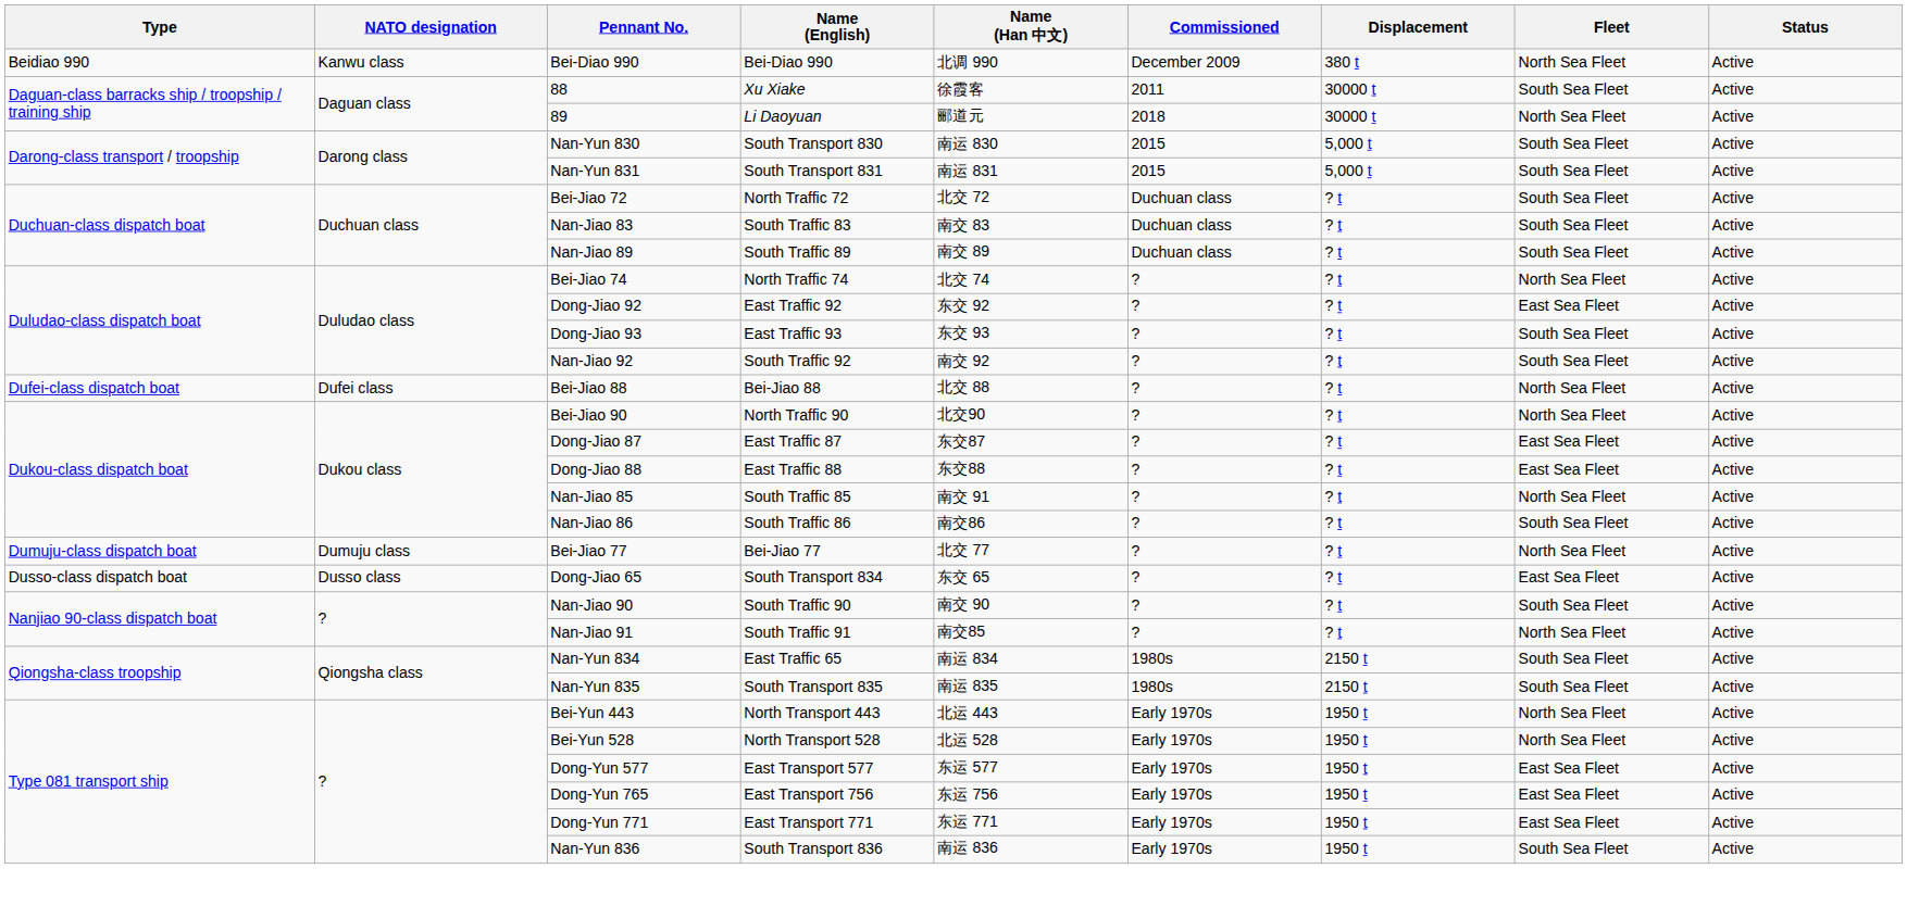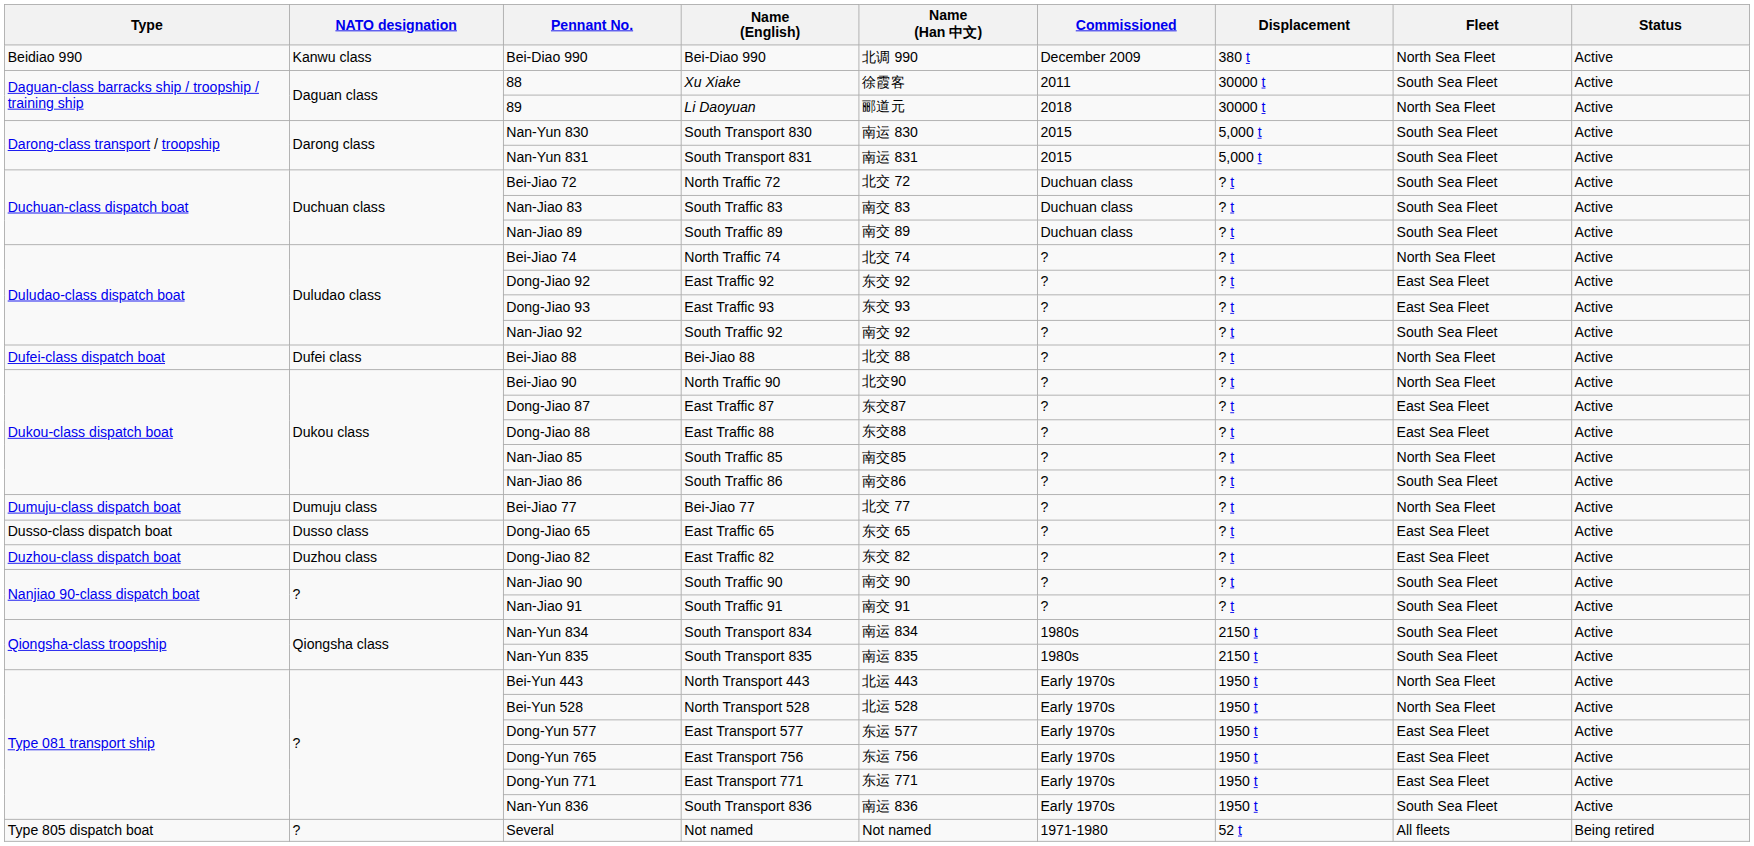 <table class="wikitable sortable"  style="margin:auto; width:100%;">
 <tr>
 <th style="text-align:center; width:16%;">Type</th>
 <th style="text-align:center; width:12%;"><a href='#'>NATO designation</a></th>
 <th style="text-align:center; width:10%;"><a href='#'>Pennant No.</a></th>
 <th style="text-align:center; width:10%;">Name<br>(English)</th>
 <th style="text-align:center; width:10%;">Name<br>(Han 中文)</th>
 <th style="text-align:center; width:10%;"><a href='#'>Commissioned</a></th>
 <th style="text-align:center; width:10%;">Displacement</th>
 <th style="text-align:center; width:10%;">Fleet</th>
 <th style="text-align:center; width:10%;">Status</th>
 </tr>
 <tr>
 <td>Beidiao 990</td>
 <td>Kanwu class</td>
 <td>Bei-Diao 990</td>
 <td>Bei-Diao 990</td>
 <td>北调 990</td>
 <td>December 2009</td>
 <td>380 <a href='#'>t</a></td>
 <td>North Sea Fleet</td>
 <td><span>Active</span></td>
 </tr>
 <tr>
 <td rowspan="2"><a href='#'>Daguan-class barracks ship / troopship / training ship</a></td>
 <td rowspan="2">Daguan class</td>
 <td>88</td>
 <td><em>Xu Xiake</em></td>
 <td>徐霞客</td>
 <td>2011</td>
 <td>30000 <a href='#'>t</a></td>
 <td>South Sea Fleet</td>
 <td><span>Active</span></td>
 </tr>
 <tr>
 <td>89</td>
 <td><em>Li Daoyuan</em></td>
 <td>郦道元</td>
 <td>2018</td>
 <td>30000 <a href='#'>t</a></td>
 <td>North Sea Fleet</td>
 <td><span>Active</span></td>
 </tr>
 <tr>
 <td rowspan="2"><a href='#'>Darong-class transport</a> / <a href='#'>troopship</a></td>
 <td rowspan="2">Darong class</td>
 <td>Nan-Yun 830</td>
 <td>South Transport 830</td>
 <td>南运 830</td>
 <td>2015</td>
 <td>5,000 <a href='#'>t</a></td>
 <td>South Sea Fleet</td>
 <td><span>Active</span></td>
 </tr>
 <tr>
 <td>Nan-Yun 831</td>
 <td>South Transport 831</td>
 <td>南运 831</td>
 <td>2015</td>
 <td>5,000 <a href='#'>t</a></td>
 <td>South Sea Fleet</td>
 <td><span>Active</span></td>
 </tr>
 <tr>
 <td rowspan="3"><a href='#'>Duchuan-class dispatch boat</a></td>
 <td rowspan="3">Duchuan class</td>
 <td>Bei-Jiao 72</td>
 <td>North Traffic 72</td>
 <td>北交 72</td>
 <td>Duchuan class</td>
 <td>? <a href='#'>t</a></td>
 <td>South Sea Fleet</td>
 <td><span>Active</span></td>
 </tr>
 <tr>
 <td>Nan-Jiao 83</td>
 <td>South Traffic 83</td>
 <td>南交 83</td>
 <td>Duchuan class</td>
 <td>? <a href='#'>t</a></td>
 <td>South Sea Fleet</td>
 <td><span>Active</span></td>
 </tr>
 <tr>
 <td>Nan-Jiao 89</td>
 <td>South Traffic 89</td>
 <td>南交 89</td>
 <td>Duchuan class</td>
 <td>? <a href='#'>t</a></td>
 <td>South Sea Fleet</td>
 <td><span>Active</span></td>
 </tr>
 <tr>
 <td rowspan="4"><a href='#'>Duludao-class dispatch boat</a></td>
 <td rowspan="4">Duludao class</td>
 <td>Bei-Jiao 74</td>
 <td>North Traffic 74</td>
 <td>北交 74</td>
 <td>?</td>
 <td>? <a href='#'>t</a></td>
 <td>North Sea Fleet</td>
 <td><span>Active</span></td>
 </tr>
 <tr>
 <td>Dong-Jiao 92</td>
 <td>East Traffic 92</td>
 <td>东交 92</td>
 <td>?</td>
 <td>? <a href='#'>t</a></td>
 <td>East Sea Fleet</td>
 <td><span>Active</span></td>
 </tr>
 <tr>
 <td>Dong-Jiao 93</td>
 <td>East Traffic 93</td>
 <td>东交 93</td>
 <td>?</td>
 <td>? <a href='#'>t</a></td>
-<td>South Sea Fleet</td>
+<td>East Sea Fleet</td>
 <td><span>Active</span></td>
 </tr>
 <tr>
 <td>Nan-Jiao 92</td>
 <td>South Traffic 92</td>
 <td>南交 92</td>
 <td>?</td>
 <td>? <a href='#'>t</a></td>
 <td>South Sea Fleet</td>
 <td><span>Active</span></td>
 </tr>
 <tr>
 <td><a href='#'>Dufei-class dispatch boat</a></td>
 <td>Dufei class</td>
 <td>Bei-Jiao 88</td>
 <td>Bei-Jiao 88</td>
 <td>北交 88</td>
 <td>?</td>
 <td>? <a href='#'>t</a></td>
 <td>North Sea Fleet</td>
 <td><span>Active</span></td>
 </tr>
 <tr>
 <td rowspan="5"><a href='#'>Dukou-class dispatch boat</a></td>
 <td rowspan="5">Dukou class</td>
 <td>Bei-Jiao 90</td>
 <td>North Traffic 90</td>
 <td>北交90</td>
 <td>?</td>
 <td>? <a href='#'>t</a></td>
 <td>North Sea Fleet</td>
 <td><span>Active</span></td>
 </tr>
 <tr>
 <td>Dong-Jiao 87</td>
 <td>East Traffic 87</td>
 <td>东交87</td>
 <td>?</td>
 <td>? <a href='#'>t</a></td>
 <td>East Sea Fleet</td>
 <td><span>Active</span></td>
 </tr>
 <tr>
 <td>Dong-Jiao 88</td>
 <td>East Traffic 88</td>
 <td>东交88</td>
 <td>?</td>
 <td>? <a href='#'>t</a></td>
 <td>East Sea Fleet</td>
 <td><span>Active</span></td>
 </tr>
 <tr>
 <td>Nan-Jiao 85</td>
 <td>South Traffic 85</td>
-<td>南交 91</td>
+<td>南交85</td>
 <td>?</td>
 <td>? <a href='#'>t</a></td>
 <td>North Sea Fleet</td>
 <td><span>Active</span></td>
 </tr>
 <tr>
 <td>Nan-Jiao 86</td>
 <td>South Traffic 86</td>
 <td>南交86</td>
 <td>?</td>
 <td>? <a href='#'>t</a></td>
 <td>South Sea Fleet</td>
 <td><span>Active</span></td>
 </tr>
 <tr>
 <td><a href='#'>Dumuju-class dispatch boat</a></td>
 <td>Dumuju class</td>
 <td>Bei-Jiao 77</td>
 <td>Bei-Jiao 77</td>
 <td>北交 77</td>
 <td>?</td>
 <td>? <a href='#'>t</a></td>
 <td>North Sea Fleet</td>
 <td><span>Active</span></td>
 </tr>
 <tr>
 <td>Dusso-class dispatch boat</td>
 <td>Dusso class</td>
 <td>Dong-Jiao 65</td>
-<td>South Transport 834</td>
+<td>East Traffic 65</td>
 <td>东交 65</td>
+<td>?</td>
+<td>? <a href='#'>t</a></td>
+<td>East Sea Fleet</td>
+<td><span>Active</span></td>
+</tr>
+<tr>
+<td><a href='#'>Duzhou-class dispatch boat</a></td>
+<td>Duzhou class</td>
+<td>Dong-Jiao 82</td>
+<td>East Traffic 82</td>
+<td>东交 82</td>
 <td>?</td>
 <td>? <a href='#'>t</a></td>
 <td>East Sea Fleet</td>
 <td><span>Active</span></td>
 </tr>
 <tr>
 <td rowspan="2"><a href='#'>Nanjiao 90-class dispatch boat</a></td>
 <td rowspan="2">?</td>
 <td>Nan-Jiao 90</td>
 <td>South Traffic 90</td>
 <td>南交 90</td>
 <td>?</td>
 <td>? <a href='#'>t</a></td>
 <td>South Sea Fleet</td>
 <td><span>Active</span></td>
 </tr>
 <tr>
 <td>Nan-Jiao 91</td>
 <td>South Traffic 91</td>
-<td>南交85</td>
+<td>南交 91</td>
 <td>?</td>
 <td>? <a href='#'>t</a></td>
-<td>North Sea Fleet</td>
+<td>South Sea Fleet</td>
 <td><span>Active</span></td>
 </tr>
 <tr>
 <td rowspan="2"><a href='#'>Qiongsha-class troopship</a></td>
 <td rowspan="2">Qiongsha class</td>
 <td>Nan-Yun 834</td>
-<td>East Traffic 65</td>
+<td>South Transport 834</td>
 <td>南运 834</td>
 <td>1980s</td>
 <td>2150 <a href='#'>t</a></td>
 <td>South Sea Fleet</td>
 <td><span>Active</span></td>
 </tr>
 <tr>
 <td>Nan-Yun 835</td>
 <td>South Transport 835</td>
 <td>南运 835</td>
 <td>1980s</td>
 <td>2150 <a href='#'>t</a></td>
 <td>South Sea Fleet</td>
 <td><span>Active</span></td>
 </tr>
 <tr>
 <td rowspan="6"><a href='#'>Type 081 transport ship</a></td>
 <td rowspan="6">?</td>
 <td>Bei-Yun 443</td>
 <td>North Transport 443</td>
 <td>北运 443</td>
 <td>Early 1970s</td>
 <td>1950 <a href='#'>t</a></td>
 <td>North Sea Fleet</td>
 <td><span>Active</span></td>
 </tr>
 <tr>
 <td>Bei-Yun 528</td>
 <td>North Transport 528</td>
 <td>北运 528</td>
 <td>Early 1970s</td>
 <td>1950 <a href='#'>t</a></td>
 <td>North Sea Fleet</td>
 <td><span>Active</span></td>
 </tr>
 <tr>
 <td>Dong-Yun 577</td>
 <td>East Transport 577</td>
 <td>东运 577</td>
 <td>Early 1970s</td>
 <td>1950 <a href='#'>t</a></td>
 <td>East Sea Fleet</td>
 <td><span>Active</span></td>
 </tr>
 <tr>
 <td>Dong-Yun 765</td>
 <td>East Transport 756</td>
 <td>东运 756</td>
 <td>Early 1970s</td>
 <td>1950 <a href='#'>t</a></td>
 <td>East Sea Fleet</td>
 <td><span>Active</span></td>
 </tr>
 <tr>
 <td>Dong-Yun 771</td>
 <td>East Transport 771</td>
 <td>东运 771</td>
 <td>Early 1970s</td>
 <td>1950 <a href='#'>t</a></td>
 <td>East Sea Fleet</td>
 <td><span>Active</span></td>
 </tr>
 <tr>
 <td>Nan-Yun 836</td>
 <td>South Transport 836</td>
 <td>南运 836</td>
 <td>Early 1970s</td>
 <td>1950 <a href='#'>t</a></td>
 <td>South Sea Fleet</td>
 <td><span>Active</span></td>
 </tr>
+<tr>
+<td>Type 805 dispatch boat</td>
+<td>?</td>
+<td>Several</td>
+<td>Not named</td>
+<td>Not named</td>
+<td>1971-1980</td>
+<td>52 <a href='#'>t</a></td>
+<td>All fleets</td>
+<td><span>Being retired</span></td>
+</tr>
 </table>
